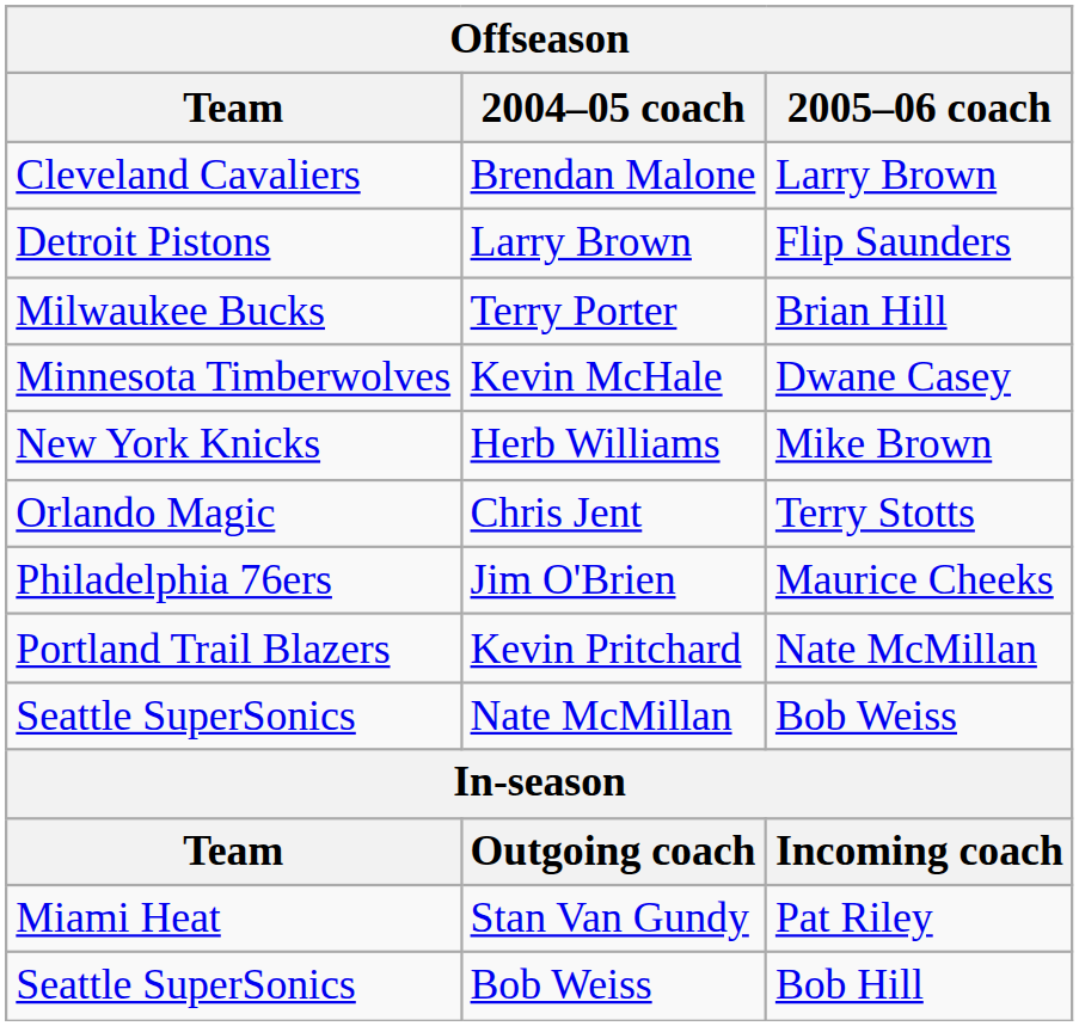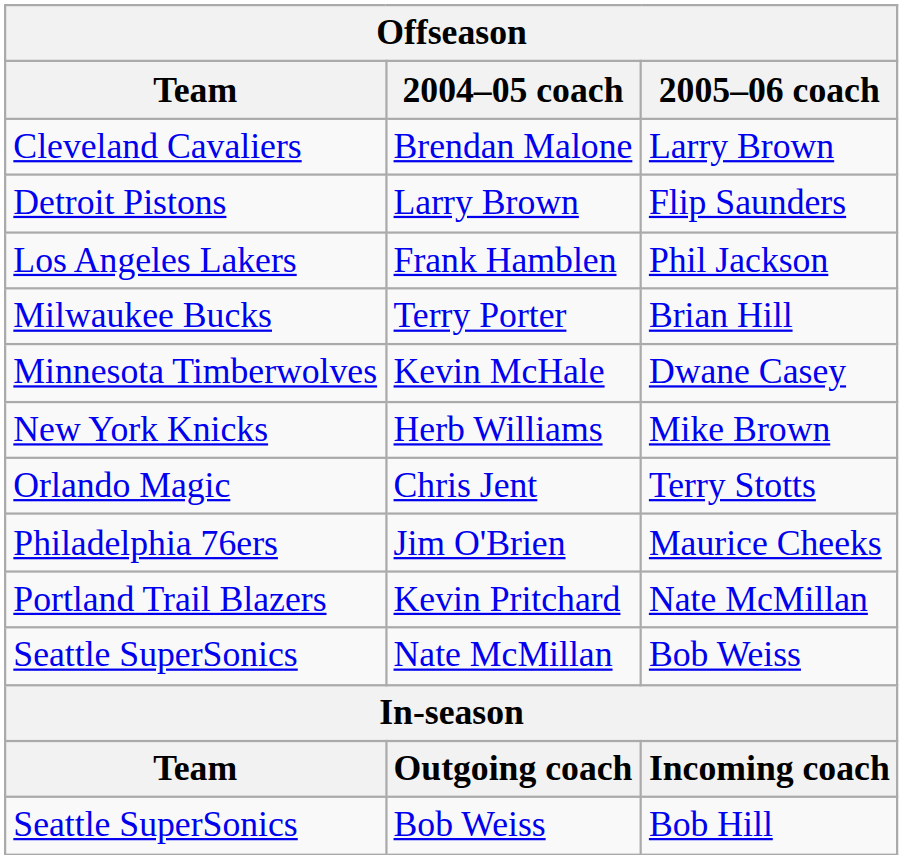 <table class="wikitable">
 <tr>
 <th colspan="3">Offseason</th>
 </tr>
 <tr>
 <th>Team</th>
 <th>2004–05 coach</th>
 <th>2005–06 coach</th>
 </tr>
 <tr>
 <td><a href='#'>Cleveland Cavaliers</a></td>
 <td><a href='#'>Brendan Malone</a></td>
 <td><a href='#'>Larry Brown</a></td>
 </tr>
 <tr>
 <td><a href='#'>Detroit Pistons</a></td>
 <td><a href='#'>Larry Brown</a></td>
 <td><a href='#'>Flip Saunders</a></td>
+</tr>
+<tr>
+<td><a href='#'>Los Angeles Lakers</a></td>
+<td><a href='#'>Frank Hamblen</a></td>
+<td><a href='#'>Phil Jackson</a></td>
 </tr>
 <tr>
 <td><a href='#'>Milwaukee Bucks</a></td>
 <td><a href='#'>Terry Porter</a></td>
 <td><a href='#'>Brian Hill</a></td>
 </tr>
 <tr>
 <td><a href='#'>Minnesota Timberwolves</a></td>
 <td><a href='#'>Kevin McHale</a></td>
 <td><a href='#'>Dwane Casey</a></td>
 </tr>
 <tr>
 <td><a href='#'>New York Knicks</a></td>
 <td><a href='#'>Herb Williams</a></td>
 <td><a href='#'>Mike Brown</a></td>
 </tr>
 <tr>
 <td><a href='#'>Orlando Magic</a></td>
 <td><a href='#'>Chris Jent</a></td>
 <td><a href='#'>Terry Stotts</a></td>
 </tr>
 <tr>
 <td><a href='#'>Philadelphia 76ers</a></td>
 <td><a href='#'>Jim O'Brien</a></td>
 <td><a href='#'>Maurice Cheeks</a></td>
 </tr>
 <tr>
 <td><a href='#'>Portland Trail Blazers</a></td>
 <td><a href='#'>Kevin Pritchard</a></td>
 <td><a href='#'>Nate McMillan</a></td>
 </tr>
 <tr>
 <td><a href='#'>Seattle SuperSonics</a></td>
 <td><a href='#'>Nate McMillan</a></td>
 <td><a href='#'>Bob Weiss</a></td>
 </tr>
 <tr>
 <th colspan="3">In-season</th>
 </tr>
 <tr>
 <th>Team</th>
 <th>Outgoing coach</th>
 <th>Incoming coach</th>
 </tr>
 <tr>
-<td><a href='#'>Miami Heat</a></td>
-<td><a href='#'>Stan Van Gundy</a></td>
-<td><a href='#'>Pat Riley</a></td>
-</tr>
-<tr>
 <td><a href='#'>Seattle SuperSonics</a></td>
 <td><a href='#'>Bob Weiss</a></td>
 <td><a href='#'>Bob Hill</a></td>
 </tr>
 </table>
